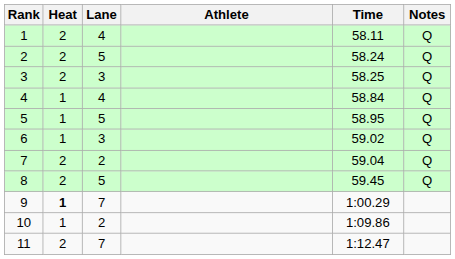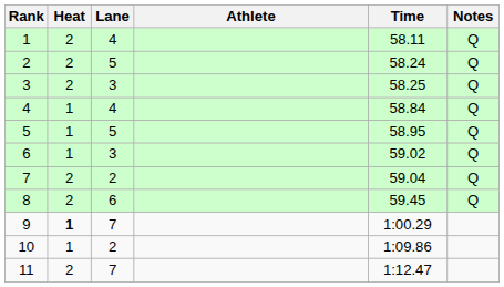 <table class="wikitable sortable" style="text-align:center">
 <tr>
 <th width=40>Rank</th>
 <th width=40>Heat</th>
 <th width=40>Lane</th>
 <th width=250>Athlete</th>
 <th width=80>Time</th>
 <th width=50>Notes</th>
 </tr>
 <tr bgcolor=ccffcc>
 <td>1</td>
 <td>2</td>
 <td>4</td>
 <td align=left></td>
 <td>58.11</td>
 <td>Q</td>
 </tr>
 <tr bgcolor=ccffcc>
 <td>2</td>
 <td>2</td>
 <td>5</td>
 <td align=left></td>
 <td>58.24</td>
 <td>Q</td>
 </tr>
 <tr bgcolor=ccffcc>
 <td>3</td>
 <td>2</td>
 <td>3</td>
 <td align=left></td>
 <td>58.25</td>
 <td>Q</td>
 </tr>
 <tr bgcolor=ccffcc>
 <td>4</td>
 <td>1</td>
 <td>4</td>
 <td align=left></td>
 <td>58.84</td>
 <td>Q</td>
 </tr>
 <tr bgcolor=ccffcc>
 <td>5</td>
 <td>1</td>
 <td>5</td>
 <td align=left></td>
 <td>58.95</td>
 <td>Q</td>
 </tr>
 <tr bgcolor=ccffcc>
 <td>6</td>
 <td>1</td>
 <td>3</td>
 <td align=left></td>
 <td>59.02</td>
 <td>Q</td>
 </tr>
 <tr bgcolor=ccffcc>
 <td>7</td>
 <td>2</td>
 <td>2</td>
 <td align=left></td>
 <td>59.04</td>
 <td>Q</td>
 </tr>
 <tr bgcolor=ccffcc>
 <td>8</td>
 <td>2</td>
-<td>5</td>
+<td>6</td>
 <td align=left></td>
 <td>59.45</td>
 <td>Q</td>
 </tr>
 <tr>
 <td>9</td>
 <td><strong>1</strong></td>
 <td>7</td>
 <td align=left></td>
 <td>1:00.29</td>
 <td></td>
 </tr>
 <tr>
 <td>10</td>
 <td>1</td>
 <td>2</td>
 <td align=left></td>
 <td>1:09.86</td>
 <td></td>
 </tr>
 <tr>
 <td>11</td>
 <td>2</td>
 <td>7</td>
 <td align=left></td>
 <td>1:12.47</td>
 <td></td>
 </tr>
 </table>
